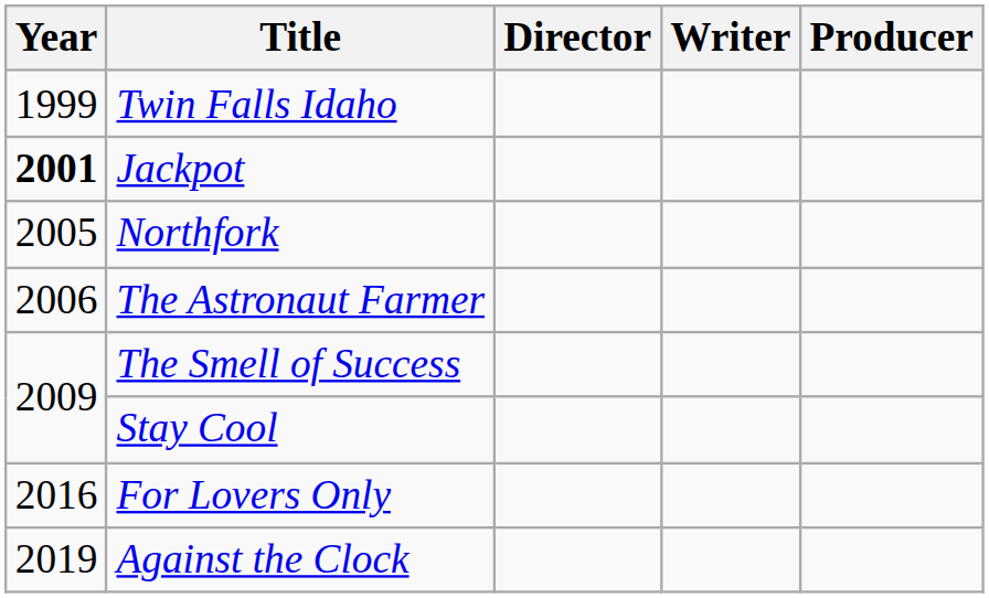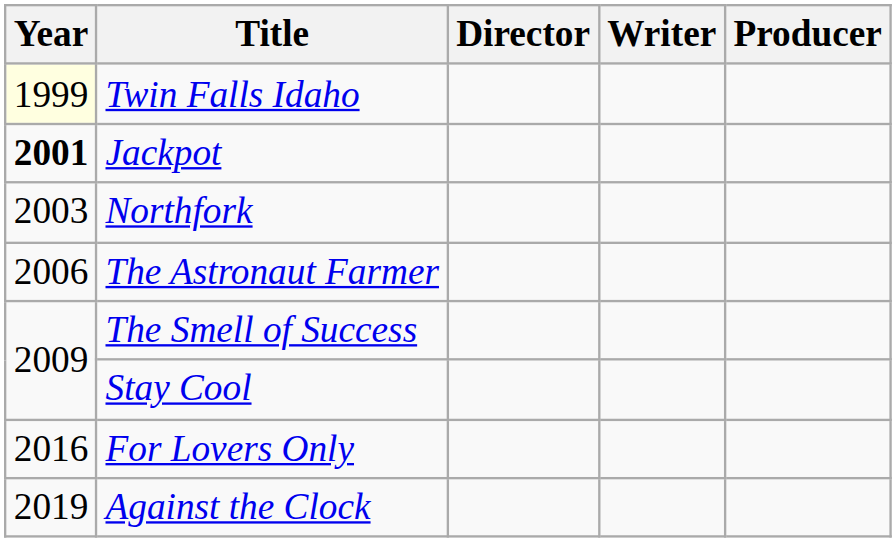 <table class="wikitable">
 <tr>
 <th>Year</th>
 <th>Title</th>
 <th>Director</th>
 <th>Writer</th>
 <th>Producer</th>
 </tr>
 <tr>
-<td>1999</td>
+<td style="background: lightyellow;">1999</td>
 <td><em><a href='#'>Twin Falls Idaho</a></em></td>
 <td></td>
 <td></td>
 <td></td>
 </tr>
 <tr>
 <td><strong>2001</strong></td>
 <td><em><a href='#'>Jackpot</a></em></td>
 <td></td>
 <td></td>
 <td></td>
 </tr>
 <tr>
-<td>2005</td>
+<td>2003</td>
 <td><em><a href='#'>Northfork</a></em></td>
 <td></td>
 <td></td>
 <td></td>
 </tr>
 <tr>
 <td>2006</td>
 <td><em><a href='#'>The Astronaut Farmer</a></em></td>
 <td></td>
 <td></td>
 <td></td>
 </tr>
 <tr>
 <td rowspan=2>2009</td>
 <td><em><a href='#'>The Smell of Success</a></em></td>
 <td></td>
 <td></td>
 <td></td>
 </tr>
 <tr>
 <td><em><a href='#'>Stay Cool</a></em></td>
 <td></td>
 <td></td>
 <td></td>
 </tr>
 <tr>
 <td>2016</td>
 <td><em><a href='#'>For Lovers Only</a></em></td>
 <td></td>
 <td></td>
 <td></td>
 </tr>
 <tr>
 <td>2019</td>
 <td><em><a href='#'>Against the Clock</a></em></td>
 <td></td>
 <td></td>
 <td></td>
 </tr>
 </table>
